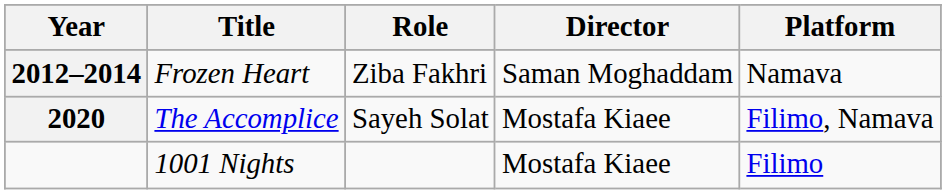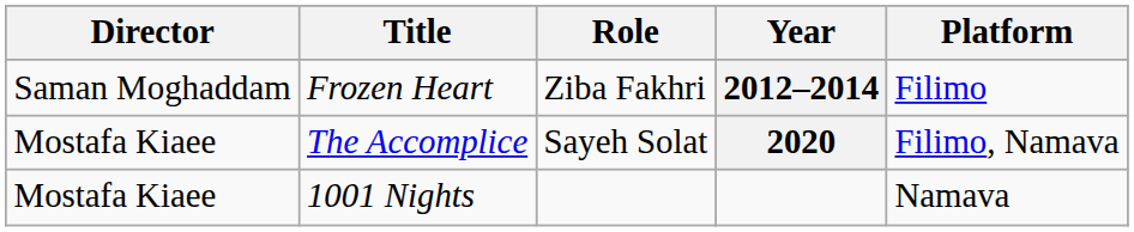 <table class="wikitable plainrowheaders sortable"  style=font-size:100%>
 <tr>
-<th scope="col">Year</th>
+<th scope="col">Director</th>
 <th scope="col">Title</th>
 <th scope="col">Role</th>
-<th scope="col">Director</th>
+<th scope="col">Year</th>
 <th scope="col" class="unsortable">Platform</th>
 </tr>
 <tr>
-<th scope=row>2012–2014</th>
+<td>Saman Moghaddam</td>
 <td><em>Frozen Heart</em></td>
 <td>Ziba Fakhri</td>
-<td>Saman Moghaddam</td>
-<td>Namava</td>
+<th scope=row>2012–2014</th>
+<td><a href='#'>Filimo</a></td>
 </tr>
 <tr>
-<th scope=row>2020</th>
+<td>Mostafa Kiaee</td>
 <td><em><a href='#'>The Accomplice</a></em></td>
 <td>Sayeh Solat</td>
-<td>Mostafa Kiaee</td>
+<th scope=row>2020</th>
 <td><a href='#'>Filimo</a>, Namava</td>
 </tr>
 <tr>
-<td></td>
+<td>Mostafa Kiaee</td>
 <td><em>1001 Nights</em></td>
 <td></td>
-<td>Mostafa Kiaee</td>
-<td><a href='#'>Filimo</a></td>
+<td></td>
+<td>Namava</td>
 </tr>
 </table>
